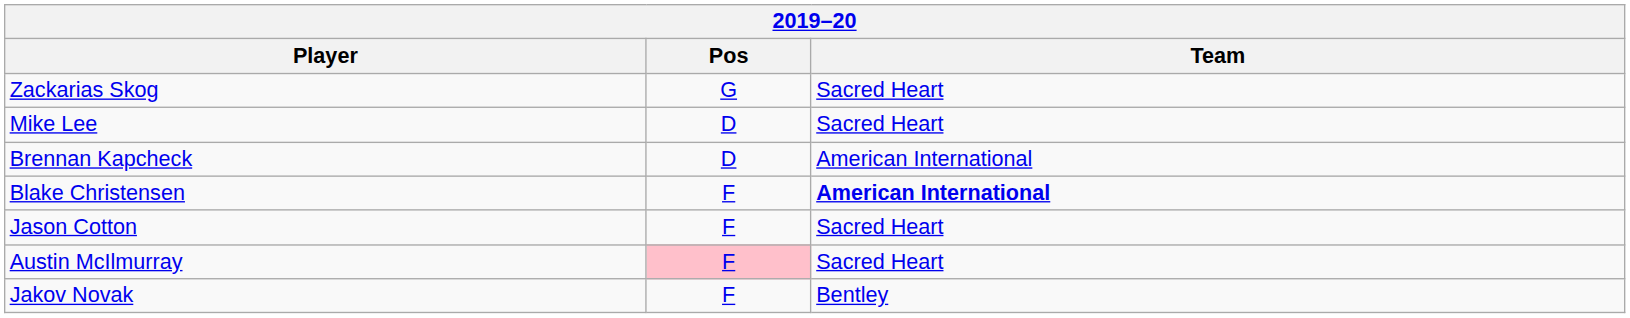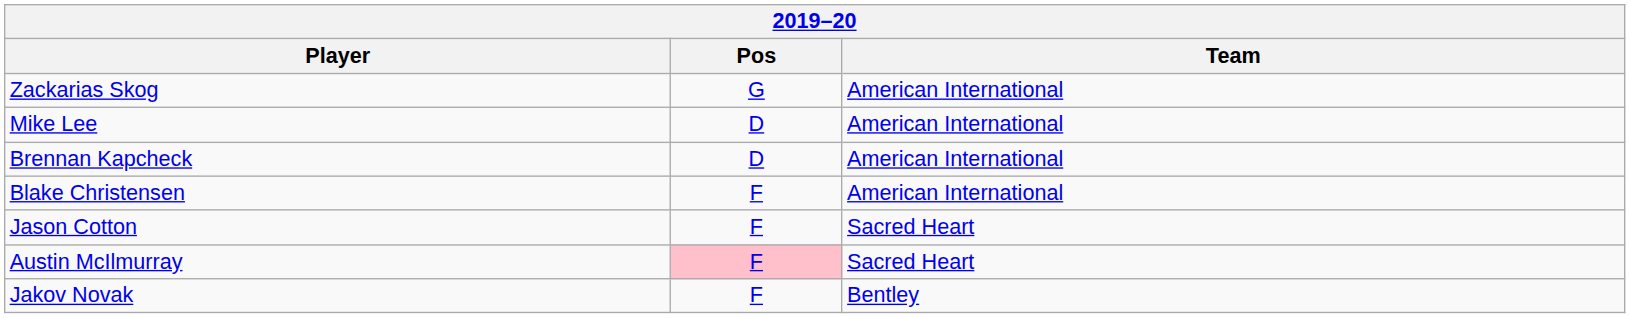 <table class="wikitable" width=95%>
 <tr>
 <th colspan=3><a href='#'>2019–20</a></th>
 </tr>
 <tr>
 <th>Player</th>
 <th>Pos</th>
 <th>Team</th>
 </tr>
 <tr>
 <td><a href='#'>Zackarias Skog</a></td>
 <td style="text-align:center;"><a href='#'>G</a></td>
-<td><a href='#'>Sacred Heart</a></td>
+<td><a href='#'>American International</a></td>
 </tr>
 <tr>
 <td><a href='#'>Mike Lee</a></td>
 <td style="text-align:center;"><a href='#'>D</a></td>
-<td><a href='#'>Sacred Heart</a></td>
+<td><a href='#'>American International</a></td>
 </tr>
 <tr>
 <td><a href='#'>Brennan Kapcheck</a></td>
 <td style="text-align:center;"><a href='#'>D</a></td>
 <td><a href='#'>American International</a></td>
 </tr>
 <tr>
 <td><a href='#'>Blake Christensen</a></td>
 <td style="text-align:center;"><a href='#'>F</a></td>
-<td><strong><a href='#'>American International</a></strong></td>
+<td><a href='#'>American International</a></td>
 </tr>
 <tr>
 <td><a href='#'>Jason Cotton</a></td>
 <td style="text-align:center;"><a href='#'>F</a></td>
 <td><a href='#'>Sacred Heart</a></td>
 </tr>
 <tr>
 <td><a href='#'>Austin McIlmurray</a></td>
 <td style="background: pink; text-align:center;"><a href='#'>F</a></td>
 <td><a href='#'>Sacred Heart</a></td>
 </tr>
 <tr>
 <td><a href='#'>Jakov Novak</a></td>
 <td style="text-align:center;"><a href='#'>F</a></td>
 <td><a href='#'>Bentley</a></td>
 </tr>
 </table>
